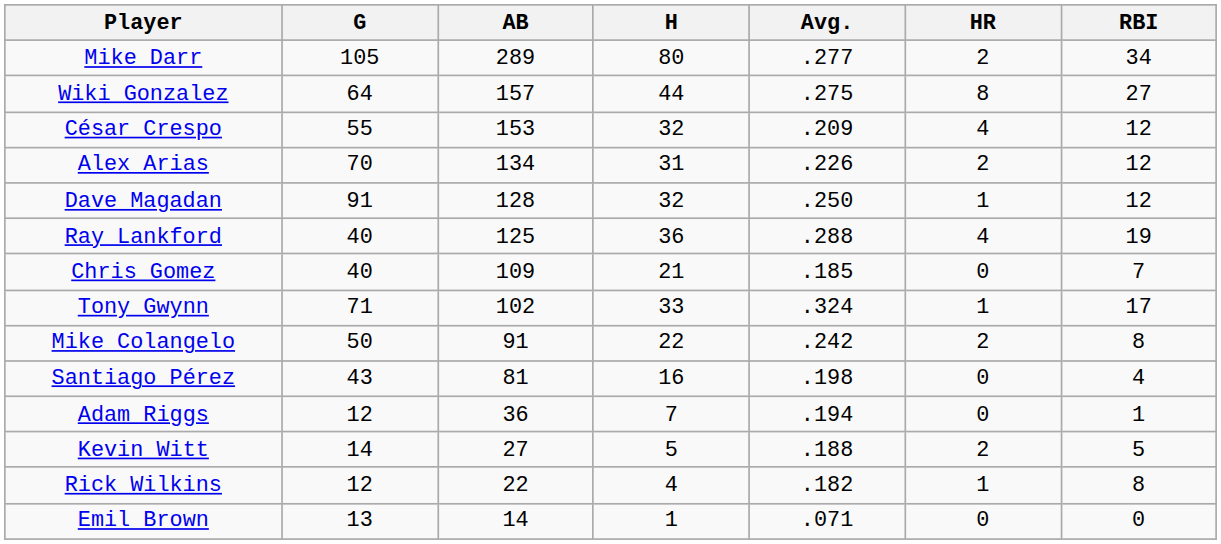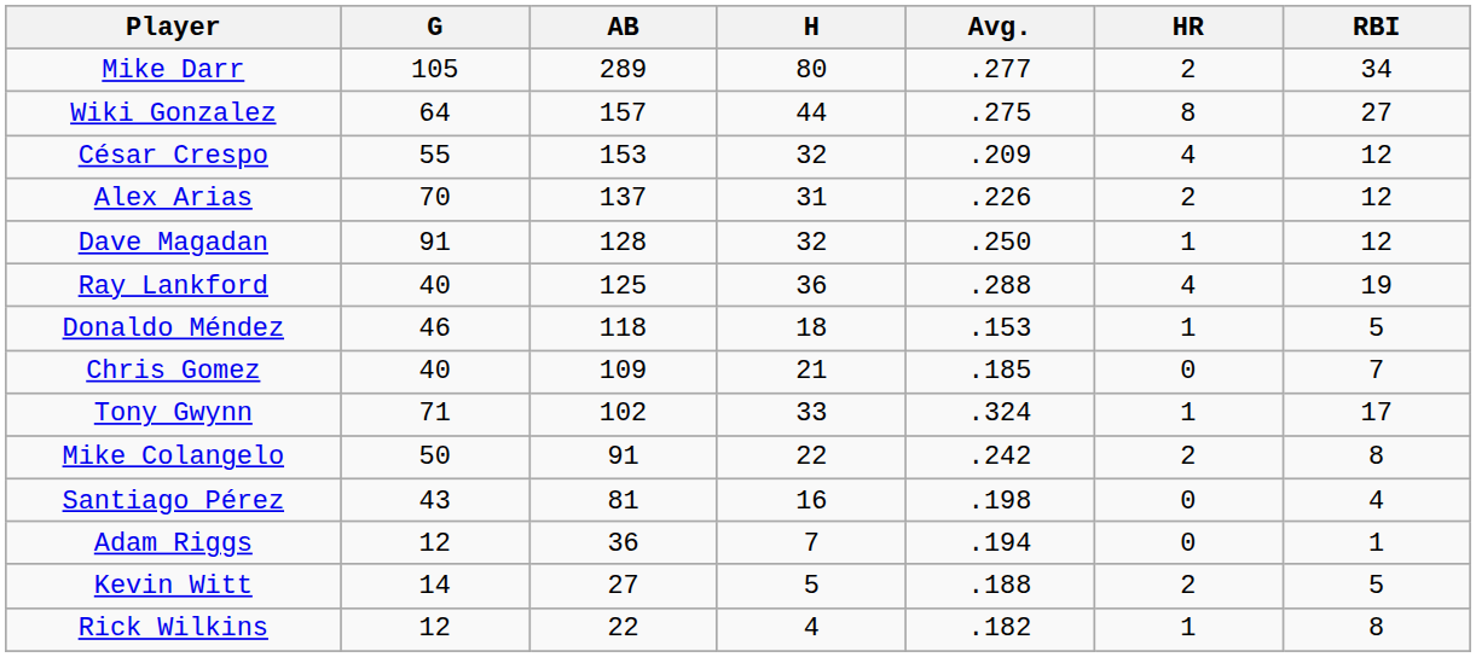 <table class="wikitable sortable">
 <tr>
 <th bgcolor="#DDDDFF" width="16%">Player</th>
 <th bgcolor="#DDDDFF" width="9%">G</th>
 <th bgcolor="#DDDDFF" width="9%">AB</th>
 <th bgcolor="#DDDDFF" width="9%">H</th>
 <th bgcolor="#DDDDFF" width="9%">Avg.</th>
 <th bgcolor="#DDDDFF" width="9%">HR</th>
 <th bgcolor="#DDDDFF" width="9%">RBI</th>
 </tr>
 <tr align="center">
 <td><a href='#'>Mike Darr</a></td>
 <td>105</td>
 <td>289</td>
 <td>80</td>
 <td>.277</td>
 <td>2</td>
 <td>34</td>
 </tr>
 <tr align=center>
 <td><a href='#'>Wiki Gonzalez</a></td>
 <td>64</td>
 <td>157</td>
 <td>44</td>
 <td>.275</td>
 <td>8</td>
 <td>27</td>
 </tr>
 <tr align=center>
 <td><a href='#'>César Crespo</a></td>
 <td>55</td>
 <td>153</td>
 <td>32</td>
 <td>.209</td>
 <td>4</td>
 <td>12</td>
 </tr>
 <tr align=center>
 <td><a href='#'>Alex Arias</a></td>
 <td>70</td>
-<td>134</td>
+<td>137</td>
 <td>31</td>
 <td>.226</td>
 <td>2</td>
 <td>12</td>
 </tr>
 <tr align=center>
 <td><a href='#'>Dave Magadan</a></td>
 <td>91</td>
 <td>128</td>
 <td>32</td>
 <td>.250</td>
 <td>1</td>
 <td>12</td>
 </tr>
 <tr align=center>
 <td><a href='#'>Ray Lankford</a></td>
 <td>40</td>
 <td>125</td>
 <td>36</td>
 <td>.288</td>
 <td>4</td>
 <td>19</td>
+</tr>
+<tr align=center>
+<td><a href='#'>Donaldo Méndez</a></td>
+<td>46</td>
+<td>118</td>
+<td>18</td>
+<td>.153</td>
+<td>1</td>
+<td>5</td>
 </tr>
 <tr align=center>
 <td><a href='#'>Chris Gomez</a></td>
 <td>40</td>
 <td>109</td>
 <td>21</td>
 <td>.185</td>
 <td>0</td>
 <td>7</td>
 </tr>
 <tr align=center>
 <td><a href='#'>Tony Gwynn</a></td>
 <td>71</td>
 <td>102</td>
 <td>33</td>
 <td>.324</td>
 <td>1</td>
 <td>17</td>
 </tr>
 <tr align=center>
 <td><a href='#'>Mike Colangelo</a></td>
 <td>50</td>
 <td>91</td>
 <td>22</td>
 <td>.242</td>
 <td>2</td>
 <td>8</td>
 </tr>
 <tr align=center>
 <td><a href='#'>Santiago Pérez</a></td>
 <td>43</td>
 <td>81</td>
 <td>16</td>
 <td>.198</td>
 <td>0</td>
 <td>4</td>
 </tr>
 <tr align=center>
 <td><a href='#'>Adam Riggs</a></td>
 <td>12</td>
 <td>36</td>
 <td>7</td>
 <td>.194</td>
 <td>0</td>
 <td>1</td>
 </tr>
 <tr align=center>
 <td><a href='#'>Kevin Witt</a></td>
 <td>14</td>
 <td>27</td>
 <td>5</td>
 <td>.188</td>
 <td>2</td>
 <td>5</td>
 </tr>
 <tr align=center>
 <td><a href='#'>Rick Wilkins</a></td>
 <td>12</td>
 <td>22</td>
 <td>4</td>
 <td>.182</td>
 <td>1</td>
 <td>8</td>
 </tr>
-<tr align=center>
-<td><a href='#'>Emil Brown</a></td>
-<td>13</td>
-<td>14</td>
-<td>1</td>
-<td>.071</td>
-<td>0</td>
-<td>0</td>
-</tr>
 </table>
